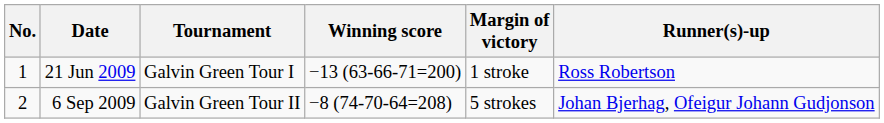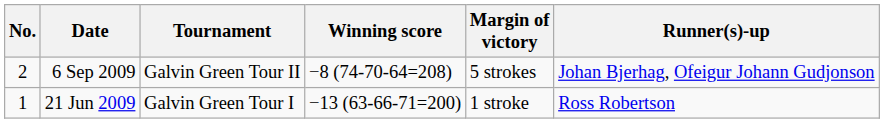 <table class="wikitable" style="font-size:95%;">
 <tr>
 <th>No.</th>
 <th>Date</th>
 <th>Tournament</th>
 <th>Winning score</th>
 <th>Margin of<br>victory</th>
 <th>Runner(s)-up</th>
 </tr>
 <tr>
+<td align=center>2</td>
+<td align=right>6 Sep 2009</td>
+<td>Galvin Green Tour II</td>
+<td>−8 (74-70-64=208)</td>
+<td>5 strokes</td>
+<td> <a href='#'>Johan Bjerhag</a>,  <a href='#'>Ofeigur Johann Gudjonson</a></td>
+</tr>
+<tr>
 <td align=center>1</td>
 <td align=right>21 Jun <a href='#'>2009</a></td>
 <td>Galvin Green Tour I</td>
 <td>−13 (63-66-71=200)</td>
 <td>1 stroke</td>
 <td> <a href='#'>Ross Robertson</a></td>
 </tr>
-<tr>
-<td align=center>2</td>
-<td align=right>6 Sep 2009</td>
-<td>Galvin Green Tour II</td>
-<td>−8 (74-70-64=208)</td>
-<td>5 strokes</td>
-<td> <a href='#'>Johan Bjerhag</a>,  <a href='#'>Ofeigur Johann Gudjonson</a></td>
-</tr>
 </table>
